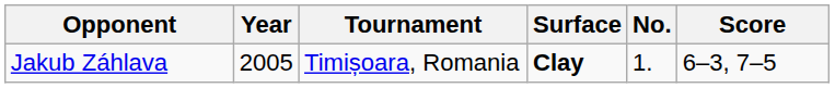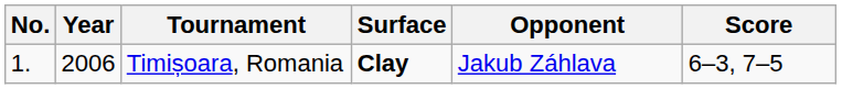 <table class="sortable wikitable" style=font-size:97%>
 <tr>
-<th style="width:140px">Opponent</th>
+<th style="width:20px">No.</th>
 <th style="width:30px">Year</th>
 <th style="width:140px">Tournament</th>
 <th style="width:50px">Surface</th>
-<th style="width:20px">No.</th>
+<th style="width:140px">Opponent</th>
 <th style="width:90px" class="unsortable">Score</th>
 </tr>
 <tr>
-<td> <a href='#'>Jakub Záhlava</a></td>
-<td>2005</td>
+<td>1.</td>
+<td>2006</td>
 <td><a href='#'>Timișoara</a>, Romania</td>
 <td><strong>Clay</strong></td>
-<td>1.</td>
+<td> <a href='#'>Jakub Záhlava</a></td>
 <td>6–3, 7–5</td>
 </tr>
 </table>
